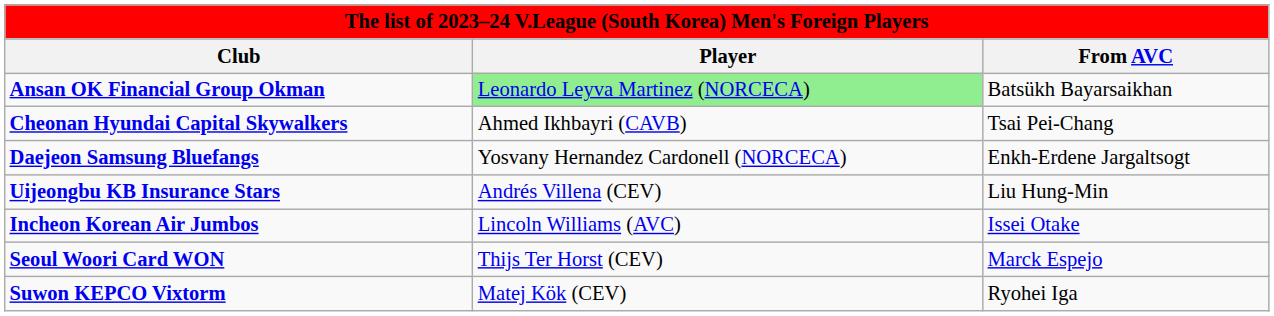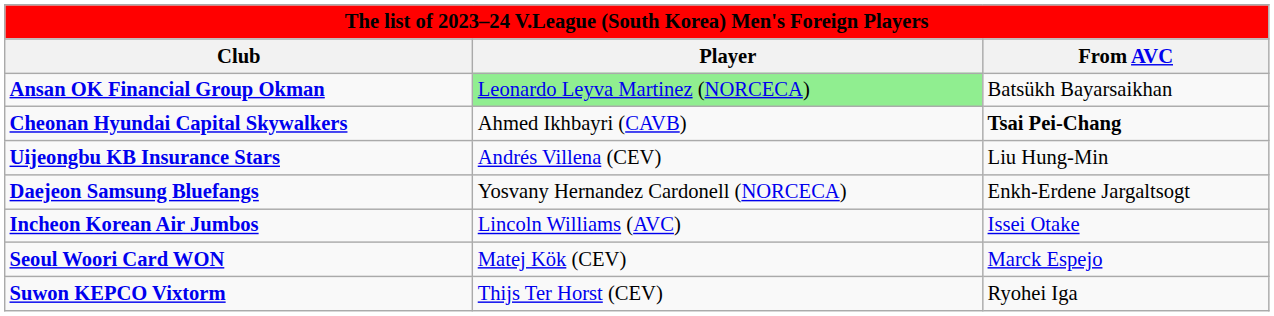 <table class="wikitable" style="font-size:90%; width:70%; text-align:left;">
 <tr>
 <th style=background:red colspan=3><span>The list of 2023–24 V.League (South Korea) Men's Foreign Players</span></th>
 </tr>
 <tr>
 <th>Club</th>
 <th>Player</th>
 <th>From <a href='#'>AVC</a></th>
 </tr>
 <tr>
 <td><strong><a href='#'>Ansan OK Financial Group Okman</a></strong></td>
 <td style="background: lightgreen;"> <a href='#'>Leonardo Leyva Martinez</a> (<a href='#'>NORCECA</a>)</td>
 <td> Batsükh Bayarsaikhan</td>
 </tr>
 <tr>
 <td><strong><a href='#'>Cheonan Hyundai Capital Skywalkers</a></strong></td>
 <td> Ahmed Ikhbayri (<a href='#'>CAVB</a>)</td>
-<td> Tsai Pei-Chang</td>
+<td><strong> Tsai Pei-Chang</strong></td>
+</tr>
+<tr>
+<td><strong><a href='#'>Uijeongbu KB Insurance Stars</a></strong></td>
+<td> <a href='#'>Andrés Villena</a> (CEV)</td>
+<td> Liu Hung-Min</td>
 </tr>
 <tr>
 <td><strong><a href='#'>Daejeon Samsung Bluefangs</a></strong></td>
 <td> Yosvany Hernandez Cardonell (<a href='#'>NORCECA</a>)</td>
 <td> Enkh-Erdene Jargaltsogt</td>
-</tr>
-<tr>
-<td><strong><a href='#'>Uijeongbu KB Insurance Stars</a></strong></td>
-<td> <a href='#'>Andrés Villena</a> (CEV)</td>
-<td> Liu Hung-Min</td>
 </tr>
 <tr>
 <td><strong><a href='#'>Incheon Korean Air Jumbos</a></strong></td>
 <td> <a href='#'>Lincoln Williams</a> (<a href='#'>AVC</a>)</td>
 <td> <a href='#'>Issei Otake</a></td>
 </tr>
 <tr>
 <td><strong><a href='#'>Seoul Woori Card WON</a></strong></td>
-<td> <a href='#'>Thijs Ter Horst</a> (CEV)</td>
+<td> <a href='#'>Matej Kök</a> (CEV)</td>
 <td> <a href='#'>Marck Espejo</a></td>
 </tr>
 <tr>
 <td><strong><a href='#'>Suwon KEPCO Vixtorm</a></strong></td>
-<td> <a href='#'>Matej Kök</a> (CEV)</td>
+<td> <a href='#'>Thijs Ter Horst</a> (CEV)</td>
 <td> Ryohei Iga</td>
 </tr>
 </table>
